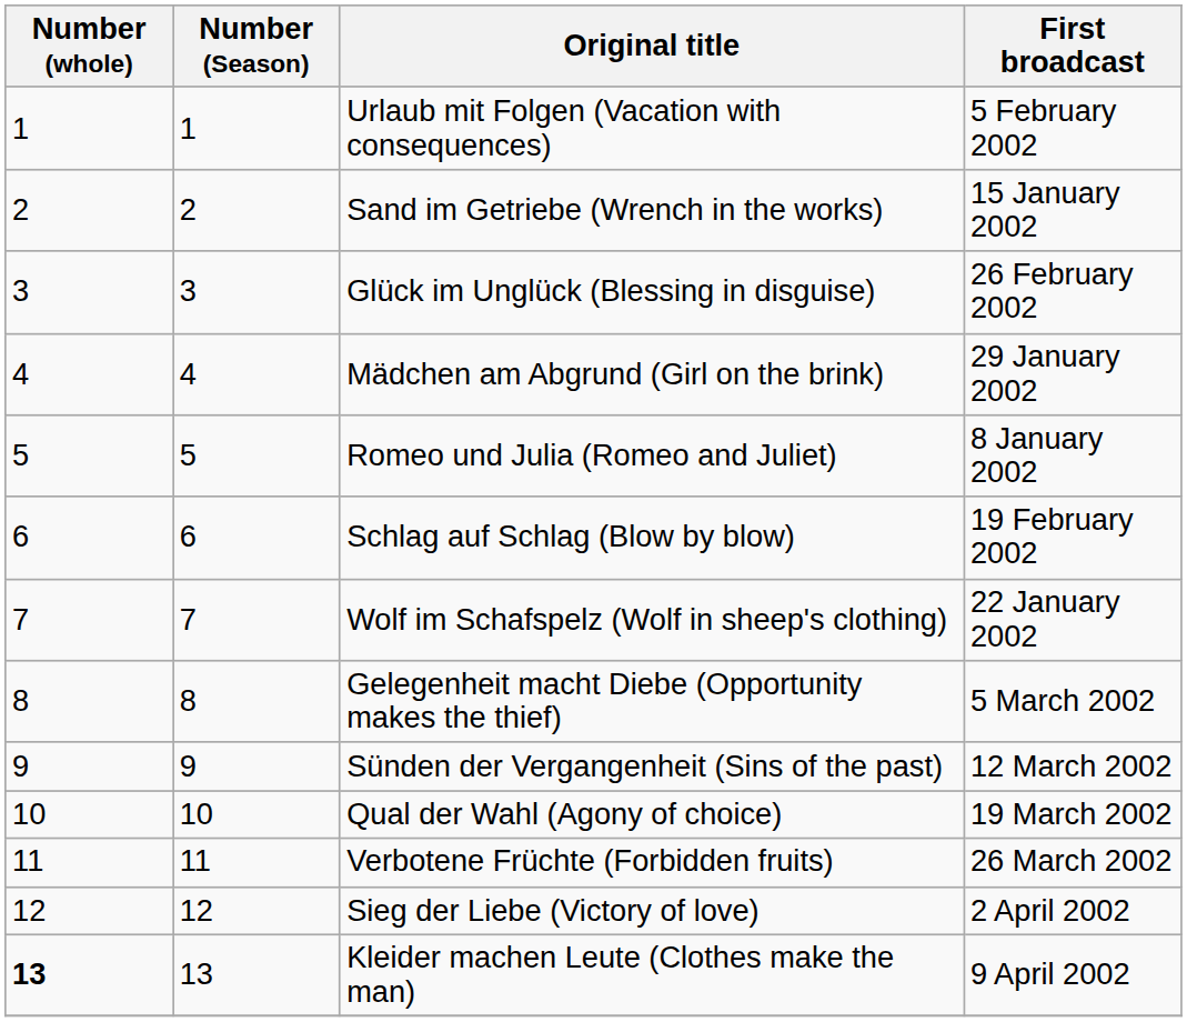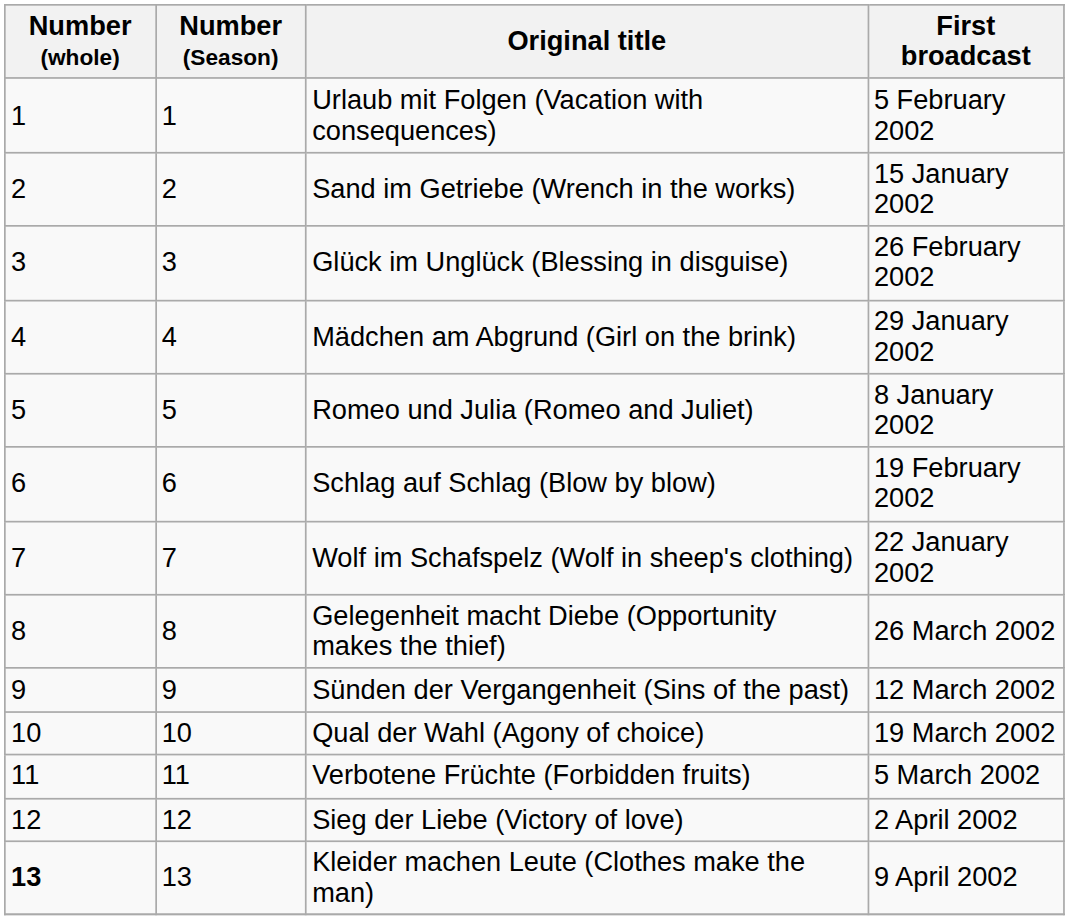 <table class="wikitable" width="100%">
 <tr>
 <th width="75"><strong>Number</strong><br> <small> (whole) </small></th>
 <th width="75"><strong>Number</strong><br> <small> (Season) </small></th>
 <th width="300">Original title</th>
 <th width="100">First broadcast</th>
 </tr>
 <tr>
 <td>1</td>
 <td>1</td>
 <td>Urlaub mit Folgen (Vacation with consequences)</td>
 <td>5 February 2002</td>
 </tr>
 <tr>
 <td>2</td>
 <td>2</td>
 <td>Sand im Getriebe (Wrench in the works)</td>
 <td>15 January 2002</td>
 </tr>
 <tr>
 <td>3</td>
 <td>3</td>
 <td>Glück im Unglück (Blessing in disguise)</td>
 <td>26 February 2002</td>
 </tr>
 <tr>
 <td>4</td>
 <td>4</td>
 <td>Mädchen am Abgrund (Girl on the brink)</td>
 <td>29 January 2002</td>
 </tr>
 <tr>
 <td>5</td>
 <td>5</td>
 <td>Romeo und Julia (Romeo and Juliet)</td>
 <td>8 January 2002</td>
 </tr>
 <tr>
 <td>6</td>
 <td>6</td>
 <td>Schlag auf Schlag (Blow by blow)</td>
 <td>19 February 2002</td>
 </tr>
 <tr>
 <td>7</td>
 <td>7</td>
 <td>Wolf im Schafspelz (Wolf in sheep's clothing)</td>
 <td>22 January 2002</td>
 </tr>
 <tr>
 <td>8</td>
 <td>8</td>
 <td>Gelegenheit macht Diebe (Opportunity makes the thief)</td>
-<td>5 March 2002</td>
+<td>26 March 2002</td>
 </tr>
 <tr>
 <td>9</td>
 <td>9</td>
 <td>Sünden der Vergangenheit (Sins of the past)</td>
 <td>12 March 2002</td>
 </tr>
 <tr>
 <td>10</td>
 <td>10</td>
 <td>Qual der Wahl (Agony of choice)</td>
 <td>19 March 2002</td>
 </tr>
 <tr>
 <td>11</td>
 <td>11</td>
 <td>Verbotene Früchte (Forbidden fruits)</td>
-<td>26 March 2002</td>
+<td>5 March 2002</td>
 </tr>
 <tr>
 <td>12</td>
 <td>12</td>
 <td>Sieg der Liebe (Victory of love)</td>
 <td>2 April 2002</td>
 </tr>
 <tr>
 <td><strong>13</strong></td>
 <td>13</td>
 <td>Kleider machen Leute (Clothes make the man)</td>
 <td>9 April 2002</td>
 </tr>
 <tr>
 </tr>
 </table>
